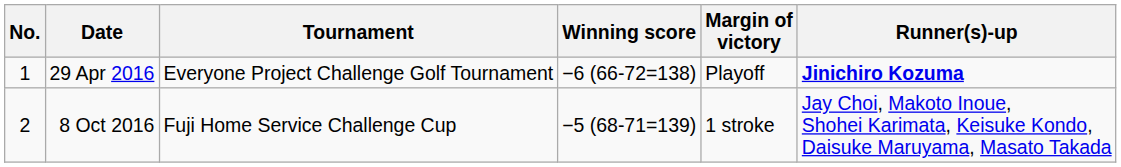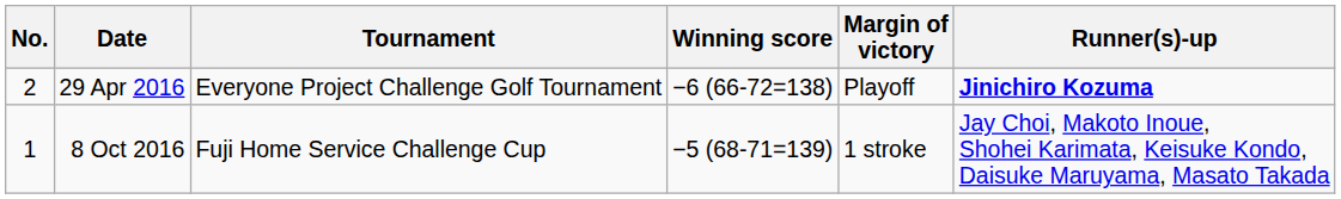 <table class="wikitable" style="font-size:95%;">
 <tr>
 <th>No.</th>
 <th>Date</th>
 <th>Tournament</th>
 <th>Winning score</th>
 <th>Margin of<br>victory</th>
 <th>Runner(s)-up</th>
 </tr>
 <tr>
-<td align=center>1</td>
+<td align=center>2</td>
 <td align=right>29 Apr <a href='#'>2016</a></td>
 <td>Everyone Project Challenge Golf Tournament</td>
 <td>−6 (66-72=138)</td>
 <td>Playoff</td>
 <td><strong> <a href='#'>Jinichiro Kozuma</a></strong></td>
 </tr>
 <tr>
-<td align=center>2</td>
+<td align=center>1</td>
 <td align=right>8 Oct 2016</td>
 <td>Fuji Home Service Challenge Cup</td>
 <td>−5 (68-71=139)</td>
 <td>1 stroke</td>
 <td> <a href='#'>Jay Choi</a>,  <a href='#'>Makoto Inoue</a>,<br> <a href='#'>Shohei Karimata</a>,  <a href='#'>Keisuke Kondo</a>,<br> <a href='#'>Daisuke Maruyama</a>,  <a href='#'>Masato Takada</a></td>
 </tr>
 </table>
